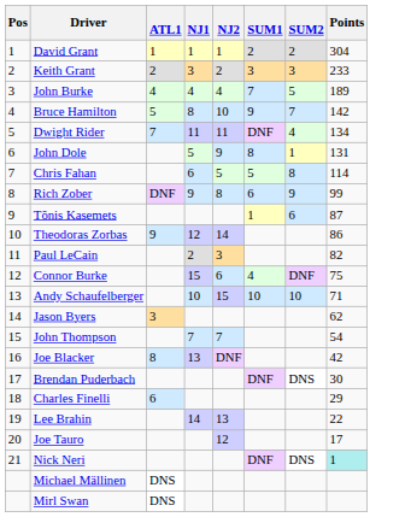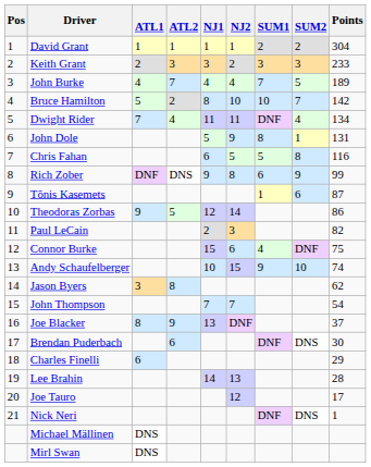 <table class="wikitable">
 <tr>
 <th>Pos</th>
 <th>Driver</th>
 <th> <br> <a href='#'>ATL1</a></th>
+<th> <br> <a href='#'>ATL2</a></th>
 <th> <br> <a href='#'>NJ1</a></th>
 <th> <br> <a href='#'>NJ2</a></th>
 <th> <br> <a href='#'>SUM1</a></th>
 <th> <br> <a href='#'>SUM2</a></th>
 <th>Points</th>
 </tr>
 <tr>
 <td>1</td>
 <td> <a href='#'>David Grant</a></td>
 <td style="background:#FFFFBF;">1</td>
 <td style="background:#FFFFBF;">1</td>
 <td style="background:#FFFFBF;">1</td>
+<td style="background:#FFFFBF;">1</td>
 <td style="background:#DFDFDF;">2</td>
 <td style="background:#DFDFDF;">2</td>
 <td>304</td>
 </tr>
 <tr>
 <td>2</td>
 <td> <a href='#'>Keith Grant</a></td>
 <td style="background:#DFDFDF;">2</td>
+<td style="background:#FFDF9F;">3</td>
 <td style="background:#FFDF9F;">3</td>
 <td style="background:#DFDFDF;">2</td>
 <td style="background:#FFDF9F;">3</td>
 <td style="background:#FFDF9F;">3</td>
 <td>233</td>
 </tr>
 <tr>
 <td>3</td>
 <td> <a href='#'>John Burke</a></td>
 <td style="background:#DFFFDF;">4</td>
+<td style="background:#CFEAFF;">7</td>
 <td style="background:#DFFFDF;">4</td>
 <td style="background:#DFFFDF;">4</td>
 <td style="background:#CFEAFF;">7</td>
 <td style="background:#DFFFDF;">5</td>
 <td>189</td>
 </tr>
 <tr>
 <td>4</td>
 <td> <a href='#'>Bruce Hamilton</a></td>
 <td style="background:#DFFFDF;">5</td>
+<td style="background:#DFDFDF;">2</td>
 <td style="background:#CFEAFF;">8</td>
 <td style="background:#CFEAFF;">10</td>
-<td style="background:#CFEAFF;">9</td>
+<td style="background:#CFEAFF;">10</td>
 <td style="background:#CFEAFF;">7</td>
 <td>142</td>
 </tr>
 <tr>
 <td>5</td>
 <td> <a href='#'>Dwight Rider</a></td>
 <td style="background:#CFEAFF;">7</td>
+<td style="background:#DFFFDF;">4</td>
 <td style="background:#CFCFFF;">11</td>
 <td style="background:#CFCFFF;">11</td>
 <td style="background:#EFCFFF;">DNF</td>
 <td style="background:#DFFFDF;">4</td>
 <td>134</td>
 </tr>
 <tr>
 <td>6</td>
 <td> <a href='#'>John Dole</a></td>
+<td></td>
 <td></td>
 <td style="background:#DFFFDF;">5</td>
 <td style="background:#CFEAFF;">9</td>
 <td style="background:#CFEAFF;">8</td>
 <td style="background:#FFFFBF;">1</td>
 <td>131</td>
 </tr>
 <tr>
 <td>7</td>
 <td> <a href='#'>Chris Fahan</a></td>
 <td></td>
+<td></td>
 <td style="background:#CFEAFF;">6</td>
 <td style="background:#DFFFDF;">5</td>
 <td style="background:#DFFFDF;">5</td>
 <td style="background:#CFEAFF;">8</td>
-<td>114</td>
+<td>116</td>
 </tr>
 <tr>
 <td>8</td>
 <td> <a href='#'>Rich Zober</a></td>
 <td style="background:#EFCFFF;">DNF</td>
+<td style="background:#FFFFFF;">DNS</td>
 <td style="background:#CFEAFF;">9</td>
 <td style="background:#CFEAFF;">8</td>
 <td style="background:#CFEAFF;">6</td>
 <td style="background:#CFEAFF;">9</td>
 <td>99</td>
 </tr>
 <tr>
 <td>9</td>
 <td> <a href='#'>Tõnis Kasemets</a></td>
 <td></td>
 <td></td>
 <td></td>
+<td></td>
 <td style="background:#FFFFBF;">1</td>
 <td style="background:#CFEAFF;">6</td>
 <td>87</td>
 </tr>
 <tr>
 <td>10</td>
 <td> <a href='#'>Theodoras Zorbas</a></td>
 <td style="background:#CFEAFF;">9</td>
+<td style="background:#DFFFDF;">5</td>
 <td style="background:#CFCFFF;">12</td>
 <td style="background:#CFCFFF;">14</td>
 <td></td>
 <td></td>
 <td>86</td>
 </tr>
 <tr>
 <td>11</td>
 <td> <a href='#'>Paul LeCain</a></td>
+<td></td>
 <td></td>
 <td style="background:#DFDFDF;">2</td>
 <td style="background:#FFDF9F;">3</td>
 <td></td>
 <td></td>
 <td>82</td>
 </tr>
 <tr>
 <td>12</td>
 <td> <a href='#'>Connor Burke</a></td>
 <td></td>
+<td></td>
 <td style="background:#CFCFFF;">15</td>
 <td style="background:#CFEAFF;">6</td>
 <td style="background:#DFFFDF;">4</td>
 <td style="background:#EFCFFF;">DNF</td>
 <td>75</td>
 </tr>
 <tr>
 <td>13</td>
 <td> <a href='#'>Andy Schaufelberger</a></td>
 <td></td>
+<td></td>
 <td style="background:#CFEAFF;">10</td>
 <td style="background:#CFCFFF;">15</td>
+<td style="background:#CFEAFF;">9</td>
 <td style="background:#CFEAFF;">10</td>
-<td style="background:#CFEAFF;">10</td>
-<td>71</td>
+<td>74</td>
 </tr>
 <tr>
 <td>14</td>
 <td> <a href='#'>Jason Byers</a></td>
 <td style="background:#FFDF9F;">3</td>
+<td style="background:#CFEAFF;">8</td>
 <td></td>
 <td></td>
 <td></td>
 <td></td>
 <td>62</td>
 </tr>
 <tr>
 <td>15</td>
 <td> <a href='#'>John Thompson</a></td>
+<td></td>
 <td></td>
 <td style="background:#CFEAFF;">7</td>
 <td style="background:#CFEAFF;">7</td>
 <td></td>
 <td></td>
 <td>54</td>
 </tr>
 <tr>
 <td>16</td>
 <td> <a href='#'>Joe Blacker</a></td>
 <td style="background:#CFEAFF;">8</td>
+<td style="background:#CFEAFF;">9</td>
 <td style="background:#CFCFFF;">13</td>
 <td style="background:#EFCFFF;">DNF</td>
 <td></td>
 <td></td>
-<td>42</td>
+<td>37</td>
 </tr>
 <tr>
 <td>17</td>
 <td> <a href='#'>Brendan Puderbach</a></td>
 <td></td>
+<td style="background:#CFEAFF;">6</td>
 <td></td>
 <td></td>
 <td style="background:#EFCFFF;">DNF</td>
 <td style="background:#FFFFFF;">DNS</td>
 <td>30</td>
 </tr>
 <tr>
 <td>18</td>
 <td> <a href='#'>Charles Finelli</a></td>
 <td style="background:#CFEAFF;">6</td>
 <td></td>
 <td></td>
 <td></td>
 <td></td>
+<td></td>
 <td>29</td>
 </tr>
 <tr>
 <td>19</td>
 <td> <a href='#'>Lee Brahin</a></td>
 <td></td>
+<td></td>
 <td style="background:#CFCFFF;">14</td>
 <td style="background:#CFCFFF;">13</td>
 <td></td>
 <td></td>
-<td>22</td>
+<td>28</td>
 </tr>
 <tr>
 <td>20</td>
 <td> <a href='#'>Joe Tauro</a></td>
+<td></td>
 <td></td>
 <td></td>
 <td style="background:#CFCFFF;">12</td>
 <td></td>
 <td></td>
 <td>17</td>
 </tr>
 <tr>
 <td>21</td>
 <td> <a href='#'>Nick Neri</a></td>
 <td></td>
 <td></td>
 <td></td>
+<td></td>
 <td style="background:#EFCFFF;">DNF</td>
 <td style="background:#FFFFFF;">DNS</td>
-<td style="background: paleturquoise;">1</td>
+<td>1</td>
 </tr>
 <tr>
 <td></td>
 <td> <a href='#'>Michael Mällinen</a></td>
 <td style="background:#FFFFFF;">DNS</td>
+<td></td>
 <td></td>
 <td></td>
 <td></td>
 <td></td>
 <td></td>
 </tr>
 <tr>
 <td></td>
 <td> <a href='#'>Mirl Swan</a></td>
 <td style="background:#FFFFFF;">DNS</td>
 <td></td>
 <td></td>
 <td></td>
 <td></td>
 <td></td>
+<td></td>
 </tr>
 </table>
